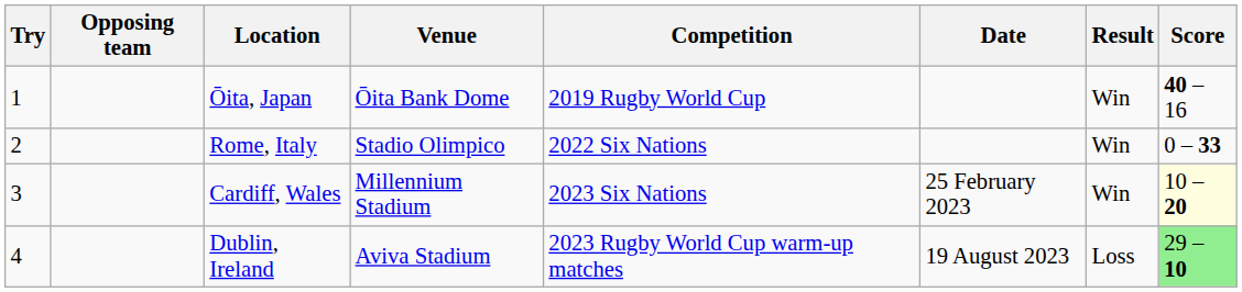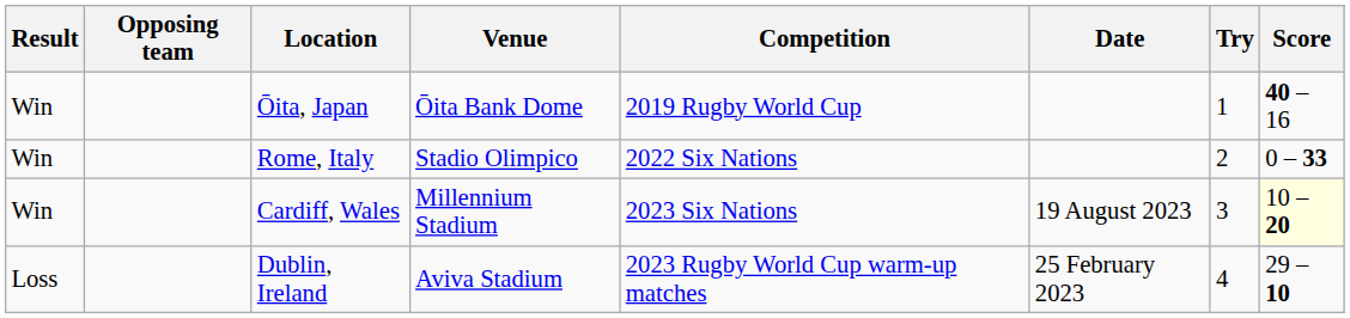 <table class="wikitable" style="font-size:100%">
 <tr>
-<th>Try</th>
+<th>Result</th>
 <th>Opposing team</th>
 <th>Location</th>
 <th>Venue</th>
 <th>Competition</th>
 <th>Date</th>
-<th>Result</th>
+<th>Try</th>
 <th>Score</th>
 </tr>
 <tr>
-<td>1</td>
+<td>Win</td>
 <td></td>
 <td><a href='#'>Ōita</a>, <a href='#'>Japan</a></td>
 <td><a href='#'>Ōita Bank Dome</a></td>
 <td><a href='#'>2019 Rugby World Cup</a></td>
 <td></td>
-<td>Win</td>
+<td>1</td>
 <td><strong>40</strong> – 16</td>
 </tr>
 <tr>
-<td>2</td>
+<td>Win</td>
 <td></td>
 <td><a href='#'>Rome</a>, <a href='#'>Italy</a></td>
 <td><a href='#'>Stadio Olimpico</a></td>
 <td><a href='#'>2022 Six Nations</a></td>
 <td></td>
-<td>Win</td>
+<td>2</td>
 <td>0 – <strong>33</strong></td>
 </tr>
 <tr>
-<td>3</td>
+<td>Win</td>
 <td></td>
 <td><a href='#'>Cardiff</a>, <a href='#'>Wales</a></td>
 <td><a href='#'>Millennium Stadium</a></td>
 <td><a href='#'>2023 Six Nations</a></td>
-<td>25 February 2023</td>
-<td>Win</td>
+<td>19 August 2023</td>
+<td>3</td>
 <td style="background: lightyellow;">10 – <strong>20</strong></td>
 </tr>
 <tr>
-<td>4</td>
+<td>Loss</td>
 <td></td>
 <td><a href='#'>Dublin</a>, <a href='#'>Ireland</a></td>
 <td><a href='#'>Aviva Stadium</a></td>
 <td><a href='#'>2023 Rugby World Cup warm-up matches</a></td>
-<td>19 August 2023</td>
-<td>Loss</td>
-<td style="background: lightgreen;">29 – <strong>10</strong></td>
+<td>25 February 2023</td>
+<td>4</td>
+<td>29 – <strong>10</strong></td>
 </tr>
 </table>
